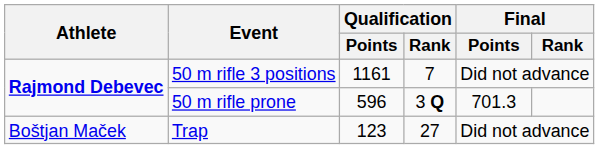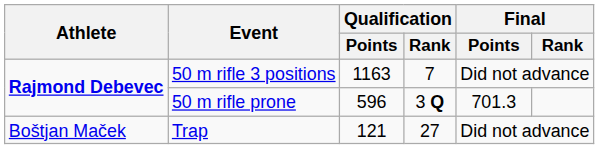 <table class="wikitable" style="font-size:90%">
 <tr>
 <th rowspan="2">Athlete</th>
 <th rowspan="2">Event</th>
 <th colspan=2>Qualification</th>
 <th colspan=2>Final</th>
 </tr>
 <tr style="font-size:95%">
 <th>Points</th>
 <th>Rank</th>
 <th>Points</th>
 <th>Rank</th>
 </tr>
 <tr align=center>
 <td align=left rowspan=2><strong><a href='#'>Rajmond Debevec</a></strong></td>
 <td align=left><a href='#'>50 m rifle 3 positions</a></td>
-<td>1161</td>
+<td>1163</td>
 <td>7</td>
 <td colspan=2>Did not advance</td>
 </tr>
 <tr align=center>
 <td align=left><a href='#'>50 m rifle prone</a></td>
 <td>596</td>
 <td>3 <strong>Q</strong></td>
 <td>701.3</td>
 <td></td>
 </tr>
 <tr align=center>
 <td align=left><a href='#'>Boštjan Maček</a></td>
 <td align=left><a href='#'>Trap</a></td>
-<td>123</td>
+<td>121</td>
 <td>27</td>
 <td colspan=2>Did not advance</td>
 </tr>
 </table>
